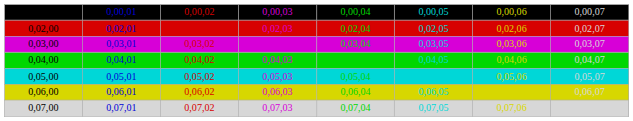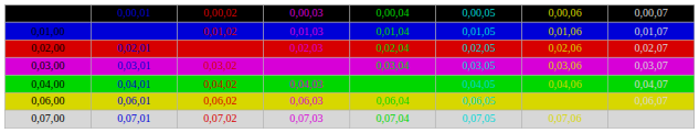 <table class="wikitable" style="width: 50%; text-align: center;">
 <tr style="background:#000;">
 <td style="color:#000; ">0,00,00</td>
 <td style="color:#0000d7; ">0,00,01</td>
 <td style="color:#d70000; ">0,00,02</td>
 <td style="color:#d700d7; ">0,00,03</td>
 <td style="color:#00d700; ">0,00,04</td>
 <td style="color:#00d7d7; ">0,00,05</td>
 <td style="color:#d7d700; ">0,00,06</td>
 <td style="color:#d7d7d7; ">0,00,07</td>
+</tr>
+<tr style="background:#0000d7;">
+<td style="color:#000; ">0,01,00</td>
+<td style="color:#0000d7; ">0,01,01</td>
+<td style="color:#d70000; ">0,01,02</td>
+<td style="color:#d700d7; ">0,01,03</td>
+<td style="color:#00d700; ">0,01,04</td>
+<td style="color:#00d7d7; ">0,01,05</td>
+<td style="color:#d7d700; ">0,01,06</td>
+<td style="color:#d7d7d7; ">0,01,07</td>
 </tr>
 <tr style="background:#d70000;">
 <td style="color:#000; ">0,02,00</td>
 <td style="color:#0000d7; ">0,02,01</td>
 <td style="color:#d70000; ">0,02,02</td>
 <td style="color:#d700d7; ">0,02,03</td>
 <td style="color:#00d700; ">0,02,04</td>
 <td style="color:#00d7d7; ">0,02,05</td>
 <td style="color:#d7d700; ">0,02,06</td>
 <td style="color:#d7d7d7; ">0,02,07</td>
 </tr>
 <tr style="background:#d700d7;">
 <td style="color:#000; ">0,03,00</td>
 <td style="color:#0000d7; ">0,03,01</td>
 <td style="color:#d70000; ">0,03,02</td>
-<td style="color:#d700d7; "><strong>0,03,03</strong></td>
+<td style="color:#d700d7; ">0,03,03</td>
 <td style="color:#00d700; ">0,03,04</td>
 <td style="color:#00d7d7; ">0,03,05</td>
 <td style="color:#d7d700; ">0,03,06</td>
 <td style="color:#d7d7d7; ">0,03,07</td>
 </tr>
 <tr style="background:#00d700;">
 <td style="color:#000; ">0,04,00</td>
 <td style="color:#0000d7; ">0,04,01</td>
 <td style="color:#d70000; ">0,04,02</td>
 <td style="color:#d700d7; ">0,04,03</td>
 <td style="color:#00d700; ">0,04,04</td>
 <td style="color:#00d7d7; ">0,04,05</td>
 <td style="color:#d7d700; ">0,04,06</td>
 <td style="color:#d7d7d7; ">0,04,07</td>
-</tr>
-<tr style="background:#00d7d7;">
-<td style="color:#000; ">0,05,00</td>
-<td style="color:#0000d7; ">0,05,01</td>
-<td style="color:#d70000; ">0,05,02</td>
-<td style="color:#d700d7; ">0,05,03</td>
-<td style="color:#00d700; ">0,05,04</td>
-<td style="color:#00d7d7; ">0,05,05</td>
-<td style="color:#d7d700; ">0,05,06</td>
-<td style="color:#d7d7d7; ">0,05,07</td>
 </tr>
 <tr style="background:#d7d700;">
 <td style="color:#000; ">0,06,00</td>
 <td style="color:#0000d7; ">0,06,01</td>
 <td style="color:#d70000; ">0,06,02</td>
 <td style="color:#d700d7; ">0,06,03</td>
 <td style="color:#00d700; ">0,06,04</td>
 <td style="color:#00d7d7; ">0,06,05</td>
 <td style="color:#d7d700; ">0,06,06</td>
 <td style="color:#d7d7d7; ">0,06,07</td>
 </tr>
 <tr style="background:#d7d7d7;">
 <td style="color:#000; ">0,07,00</td>
 <td style="color:#0000d7; ">0,07,01</td>
 <td style="color:#d70000; ">0,07,02</td>
 <td style="color:#d700d7; ">0,07,03</td>
 <td style="color:#00d700; ">0,07,04</td>
 <td style="color:#00d7d7; ">0,07,05</td>
 <td style="color:#d7d700; ">0,07,06</td>
 <td style="color:#d7d7d7; ">0,07,07</td>
 </tr>
 </table>
